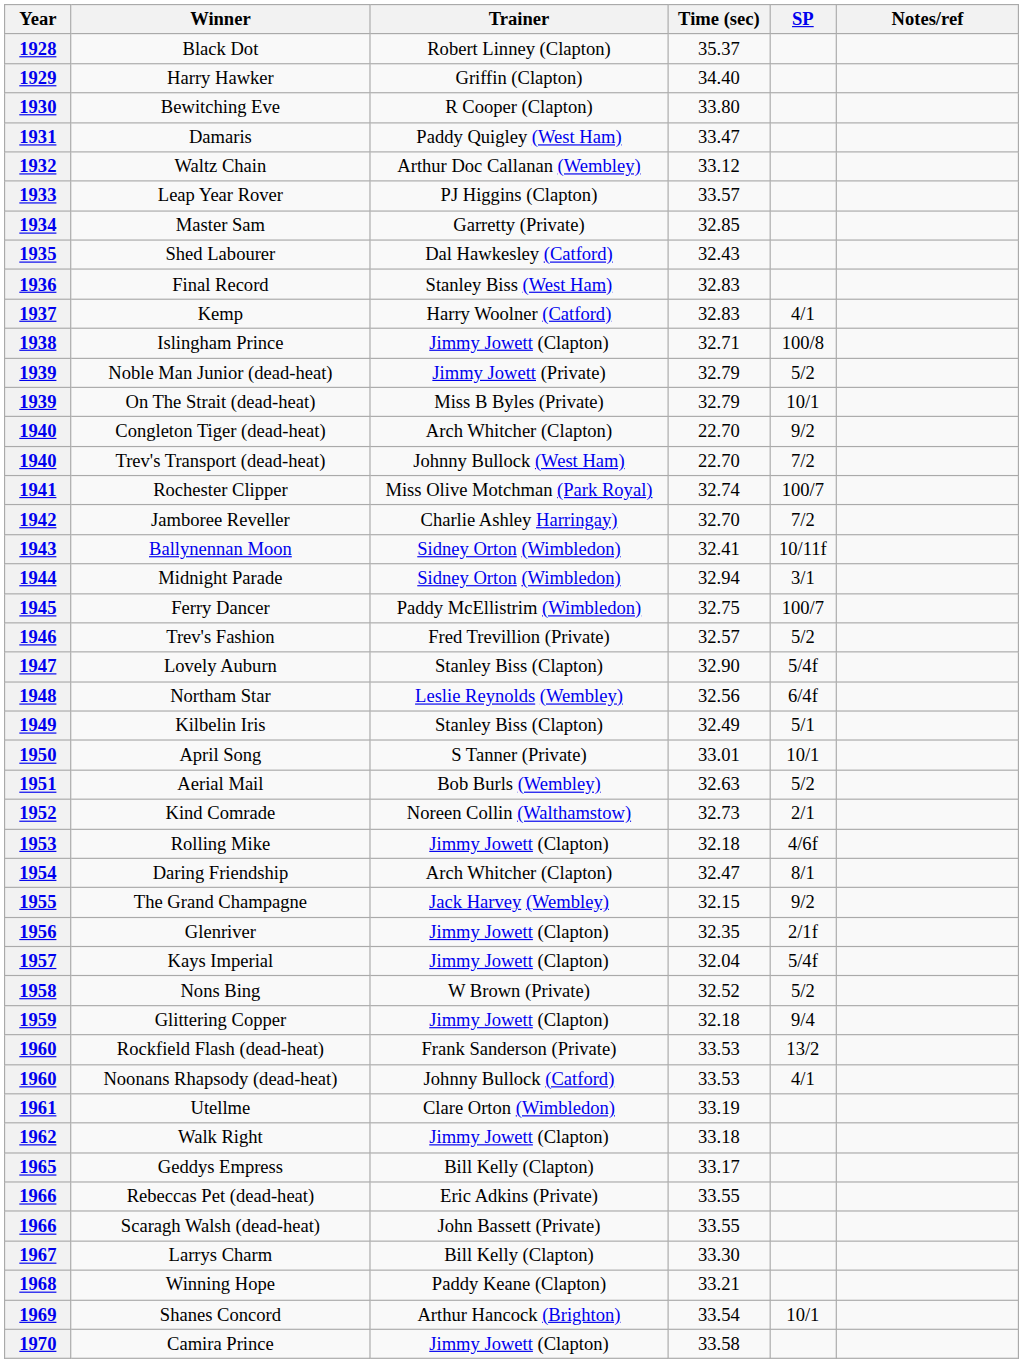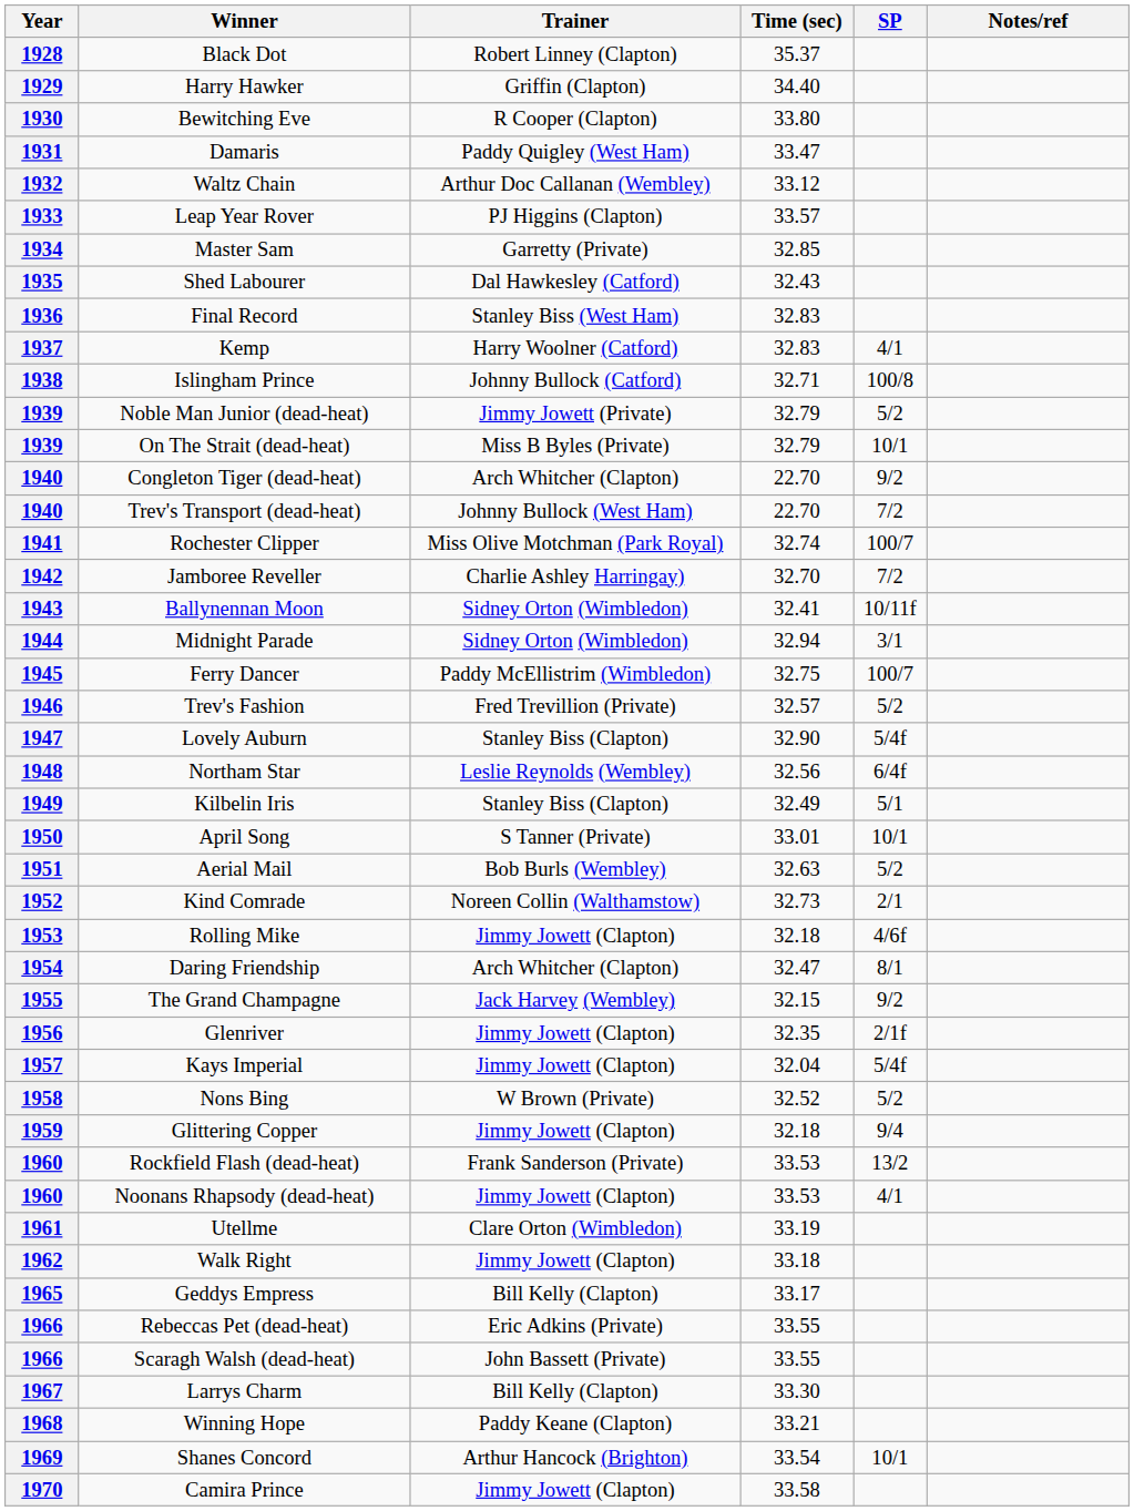 <table class="wikitable collapsible collapsed" style="text-align:center">
 <tr>
 <th width=50>Year</th>
 <th width=250>Winner</th>
 <th width=250>Trainer</th>
 <th width=80>Time (sec)</th>
 <th width=50><a href='#'>SP</a></th>
 <th width=150>Notes/ref</th>
 </tr>
 <tr>
 <th><a href='#'>1928</a></th>
 <td>Black Dot</td>
 <td>Robert Linney (Clapton)</td>
 <td>35.37</td>
 <td></td>
 <td></td>
 </tr>
 <tr>
 <th><a href='#'>1929</a></th>
 <td>Harry Hawker</td>
 <td>Griffin (Clapton)</td>
 <td>34.40</td>
 <td></td>
 <td></td>
 </tr>
 <tr>
 <th><a href='#'>1930</a></th>
 <td>Bewitching Eve</td>
 <td>R Cooper (Clapton)</td>
 <td>33.80</td>
 <td></td>
 <td></td>
 </tr>
 <tr>
 <th><a href='#'>1931</a></th>
 <td>Damaris</td>
 <td>Paddy Quigley <a href='#'>(West Ham)</a></td>
 <td>33.47</td>
 <td></td>
 <td></td>
 </tr>
 <tr>
 <th><a href='#'>1932</a></th>
 <td>Waltz Chain</td>
 <td>Arthur Doc Callanan <a href='#'>(Wembley)</a></td>
 <td>33.12</td>
 <td></td>
 <td></td>
 </tr>
 <tr>
 <th><a href='#'>1933</a></th>
 <td>Leap Year Rover</td>
 <td>PJ Higgins (Clapton)</td>
 <td>33.57</td>
 <td></td>
 <td></td>
 </tr>
 <tr>
 <th><a href='#'>1934</a></th>
 <td>Master Sam</td>
 <td>Garretty (Private)</td>
 <td>32.85</td>
 <td></td>
 <td></td>
 </tr>
 <tr>
 <th><a href='#'>1935</a></th>
 <td>Shed Labourer</td>
 <td>Dal Hawkesley <a href='#'>(Catford)</a></td>
 <td>32.43</td>
 <td></td>
 <td></td>
 </tr>
 <tr>
 <th><a href='#'>1936</a></th>
 <td>Final Record</td>
 <td>Stanley Biss <a href='#'>(West Ham)</a></td>
 <td>32.83</td>
 <td></td>
 <td></td>
 </tr>
 <tr>
 <th><a href='#'>1937</a></th>
 <td>Kemp</td>
 <td>Harry Woolner <a href='#'>(Catford)</a></td>
 <td>32.83</td>
 <td>4/1</td>
 <td></td>
 </tr>
 <tr>
 <th><a href='#'>1938</a></th>
 <td>Islingham Prince</td>
-<td><a href='#'>Jimmy Jowett</a> (Clapton)</td>
+<td>Johnny Bullock <a href='#'>(Catford)</a></td>
 <td>32.71</td>
 <td>100/8</td>
 <td></td>
 </tr>
 <tr>
 <th><a href='#'>1939</a></th>
 <td>Noble Man Junior (dead-heat)</td>
 <td><a href='#'>Jimmy Jowett</a> (Private)</td>
 <td>32.79</td>
 <td>5/2</td>
 <td></td>
 </tr>
 <tr>
 <th><a href='#'>1939</a></th>
 <td>On The Strait	(dead-heat)</td>
 <td>Miss B Byles (Private)</td>
 <td>32.79</td>
 <td>10/1</td>
 <td></td>
 </tr>
 <tr>
 <th><a href='#'>1940</a></th>
 <td>Congleton Tiger (dead-heat)</td>
 <td>Arch Whitcher (Clapton)</td>
 <td>22.70</td>
 <td>9/2</td>
 <td></td>
 </tr>
 <tr>
 <th><a href='#'>1940</a></th>
 <td>Trev's Transport (dead-heat)</td>
 <td>Johnny Bullock <a href='#'>(West Ham)</a></td>
 <td>22.70</td>
 <td>7/2</td>
 <td></td>
 </tr>
 <tr>
 <th><a href='#'>1941</a></th>
 <td>Rochester Clipper</td>
 <td>Miss Olive Motchman <a href='#'>(Park Royal)</a></td>
 <td>32.74</td>
 <td>100/7</td>
 <td></td>
 </tr>
 <tr>
 <th><a href='#'>1942</a></th>
 <td>Jamboree Reveller</td>
 <td>Charlie Ashley <a href='#'>Harringay)</a></td>
 <td>32.70</td>
 <td>7/2</td>
 <td></td>
 </tr>
 <tr>
 <th><a href='#'>1943</a></th>
 <td><a href='#'>Ballynennan Moon</a></td>
 <td><a href='#'>Sidney Orton</a> <a href='#'>(Wimbledon)</a></td>
 <td>32.41</td>
 <td>10/11f</td>
 <td></td>
 </tr>
 <tr>
 <th><a href='#'>1944</a></th>
 <td>Midnight Parade</td>
 <td><a href='#'>Sidney Orton</a> <a href='#'>(Wimbledon)</a></td>
 <td>32.94</td>
 <td>3/1</td>
 <td></td>
 </tr>
 <tr>
 <th><a href='#'>1945</a></th>
 <td>Ferry Dancer</td>
 <td>Paddy McEllistrim <a href='#'>(Wimbledon)</a></td>
 <td>32.75</td>
 <td>100/7</td>
 <td></td>
 </tr>
 <tr>
 <th><a href='#'>1946</a></th>
 <td>Trev's Fashion</td>
 <td>Fred Trevillion (Private)</td>
 <td>32.57</td>
 <td>5/2</td>
 <td></td>
 </tr>
 <tr>
 <th><a href='#'>1947</a></th>
 <td>Lovely Auburn</td>
 <td>Stanley Biss (Clapton)</td>
 <td>32.90</td>
 <td>5/4f</td>
 <td></td>
 </tr>
 <tr>
 <th><a href='#'>1948</a></th>
 <td>Northam Star</td>
 <td><a href='#'>Leslie Reynolds</a> <a href='#'>(Wembley)</a></td>
 <td>32.56</td>
 <td>6/4f</td>
 <td></td>
 </tr>
 <tr>
 <th><a href='#'>1949</a></th>
 <td>Kilbelin Iris</td>
 <td>Stanley Biss (Clapton)</td>
 <td>32.49</td>
 <td>5/1</td>
 <td></td>
 </tr>
 <tr>
 <th><a href='#'>1950</a></th>
 <td>April Song</td>
 <td>S Tanner (Private)</td>
 <td>33.01</td>
 <td>10/1</td>
 <td></td>
 </tr>
 <tr>
 <th><a href='#'>1951</a></th>
 <td>Aerial Mail</td>
 <td>Bob Burls <a href='#'>(Wembley)</a></td>
 <td>32.63</td>
 <td>5/2</td>
 <td></td>
 </tr>
 <tr>
 <th><a href='#'>1952</a></th>
 <td>Kind Comrade</td>
 <td>Noreen Collin <a href='#'>(Walthamstow)</a></td>
 <td>32.73</td>
 <td>2/1</td>
 <td></td>
 </tr>
 <tr>
 <th><a href='#'>1953</a></th>
 <td>Rolling Mike</td>
 <td><a href='#'>Jimmy Jowett</a> (Clapton)</td>
 <td>32.18</td>
 <td>4/6f</td>
 <td></td>
 </tr>
 <tr>
 <th><a href='#'>1954</a></th>
 <td>Daring Friendship</td>
 <td>Arch Whitcher (Clapton)</td>
 <td>32.47</td>
 <td>8/1</td>
 <td></td>
 </tr>
 <tr>
 <th><a href='#'>1955</a></th>
 <td>The Grand Champagne</td>
 <td><a href='#'>Jack Harvey</a> <a href='#'>(Wembley)</a></td>
 <td>32.15</td>
 <td>9/2</td>
 <td></td>
 </tr>
 <tr>
 <th><a href='#'>1956</a></th>
 <td>Glenriver</td>
 <td><a href='#'>Jimmy Jowett</a> (Clapton)</td>
 <td>32.35</td>
 <td>2/1f</td>
 <td></td>
 </tr>
 <tr>
 <th><a href='#'>1957</a></th>
 <td>Kays Imperial</td>
 <td><a href='#'>Jimmy Jowett</a> (Clapton)</td>
 <td>32.04</td>
 <td>5/4f</td>
 <td></td>
 </tr>
 <tr>
 <th><a href='#'>1958</a></th>
 <td>Nons Bing</td>
 <td>W Brown (Private)</td>
 <td>32.52</td>
 <td>5/2</td>
 <td></td>
 </tr>
 <tr>
 <th><a href='#'>1959</a></th>
 <td>Glittering Copper</td>
 <td><a href='#'>Jimmy Jowett</a> (Clapton)</td>
 <td>32.18</td>
 <td>9/4</td>
 <td></td>
 </tr>
 <tr>
 <th><a href='#'>1960</a></th>
 <td>Rockfield Flash (dead-heat)</td>
 <td>Frank Sanderson (Private)</td>
 <td>33.53</td>
 <td>13/2</td>
 <td></td>
 </tr>
 <tr>
 <th><a href='#'>1960</a></th>
 <td>Noonans Rhapsody (dead-heat)</td>
-<td>Johnny Bullock <a href='#'>(Catford)</a></td>
+<td><a href='#'>Jimmy Jowett</a> (Clapton)</td>
 <td>33.53</td>
 <td>4/1</td>
 <td></td>
 </tr>
 <tr>
 <th><a href='#'>1961</a></th>
 <td>Utellme</td>
 <td>Clare Orton <a href='#'>(Wimbledon)</a></td>
 <td>33.19</td>
 <td></td>
 <td></td>
 </tr>
 <tr>
 <th><a href='#'>1962</a></th>
 <td>Walk Right</td>
 <td><a href='#'>Jimmy Jowett</a> (Clapton)</td>
 <td>33.18</td>
 <td></td>
 <td></td>
 </tr>
 <tr>
 <th><a href='#'>1965</a></th>
 <td>Geddys Empress</td>
 <td>Bill Kelly (Clapton)</td>
 <td>33.17</td>
 <td></td>
 <td></td>
 </tr>
 <tr>
 <th><a href='#'>1966</a></th>
 <td>Rebeccas Pet (dead-heat)</td>
 <td>Eric Adkins (Private)</td>
 <td>33.55</td>
 <td></td>
 <td></td>
 </tr>
 <tr>
 <th><a href='#'>1966</a></th>
 <td>Scaragh Walsh (dead-heat)</td>
 <td>John Bassett (Private)</td>
 <td>33.55</td>
 <td></td>
 <td></td>
 </tr>
 <tr>
 <th><a href='#'>1967</a></th>
 <td>Larrys Charm</td>
 <td>Bill Kelly (Clapton)</td>
 <td>33.30</td>
 <td></td>
 <td></td>
 </tr>
 <tr>
 <th><a href='#'>1968</a></th>
 <td>Winning Hope</td>
 <td>Paddy Keane (Clapton)</td>
 <td>33.21</td>
 <td></td>
 <td></td>
 </tr>
 <tr>
 <th><a href='#'>1969</a></th>
 <td>Shanes Concord</td>
 <td>Arthur Hancock <a href='#'>(Brighton)</a></td>
 <td>33.54</td>
 <td>10/1</td>
 <td></td>
 </tr>
 <tr>
 <th><a href='#'>1970</a></th>
 <td>Camira Prince</td>
 <td><a href='#'>Jimmy Jowett</a> (Clapton)</td>
 <td>33.58</td>
 <td></td>
 <td></td>
 </tr>
 </table>
